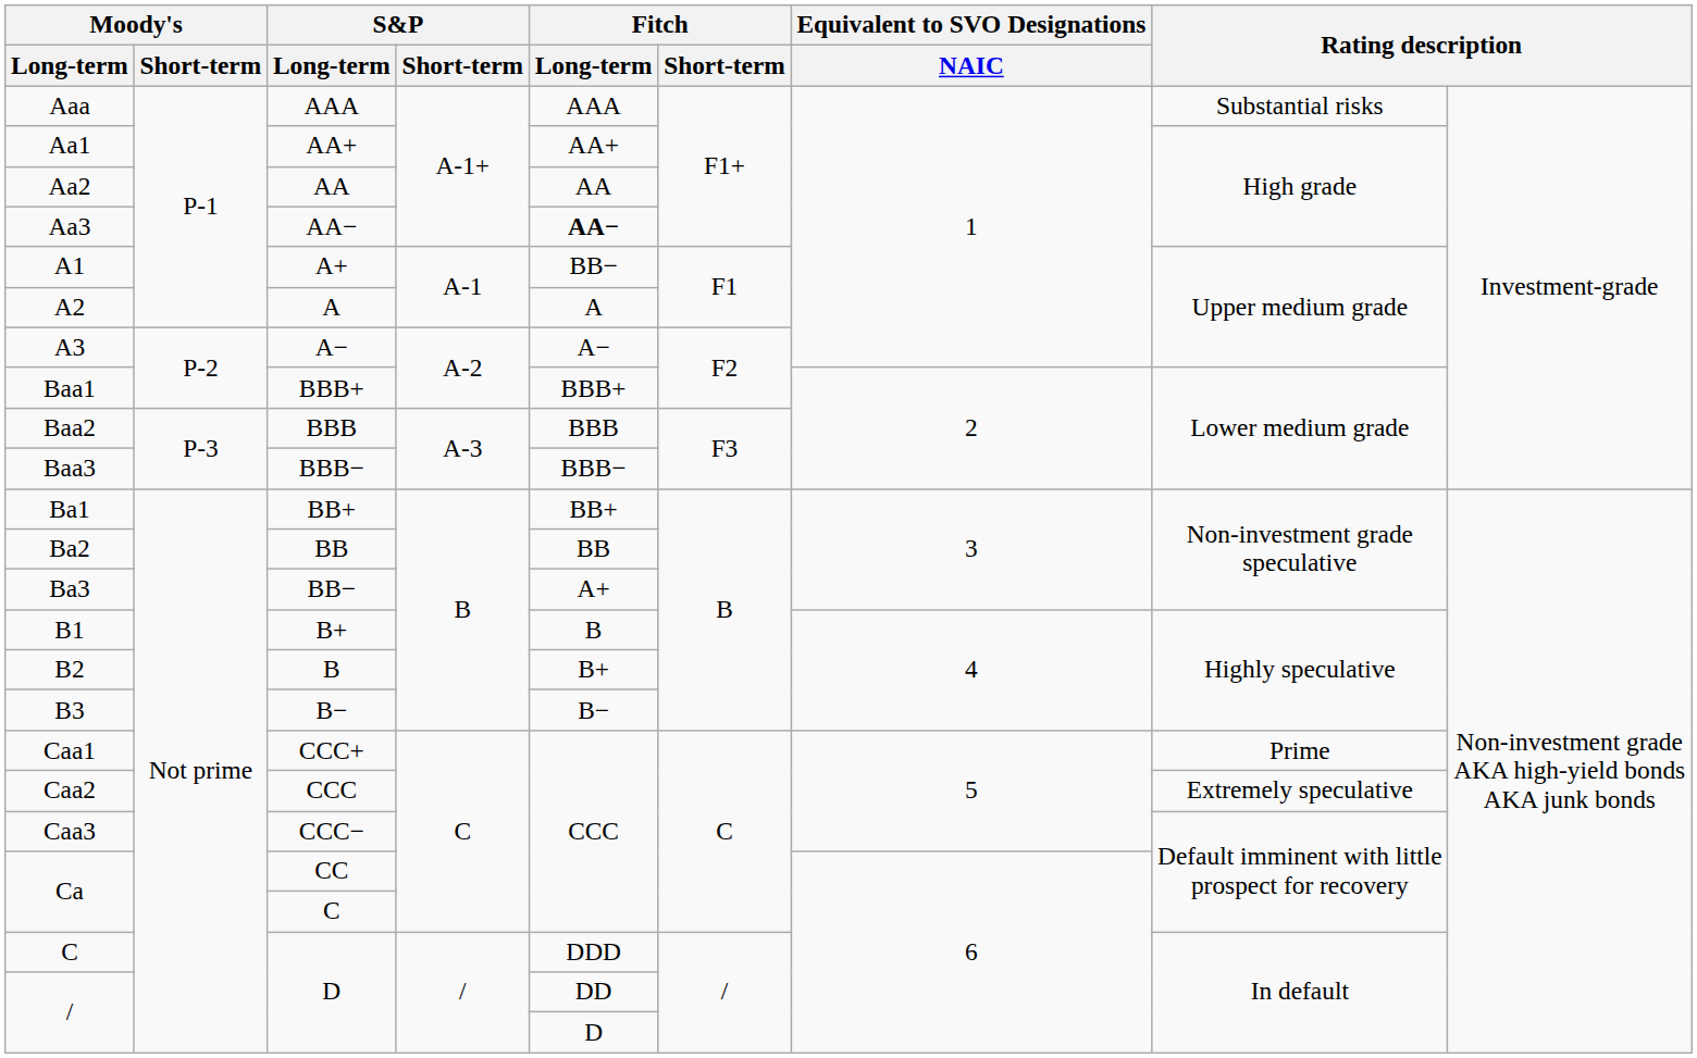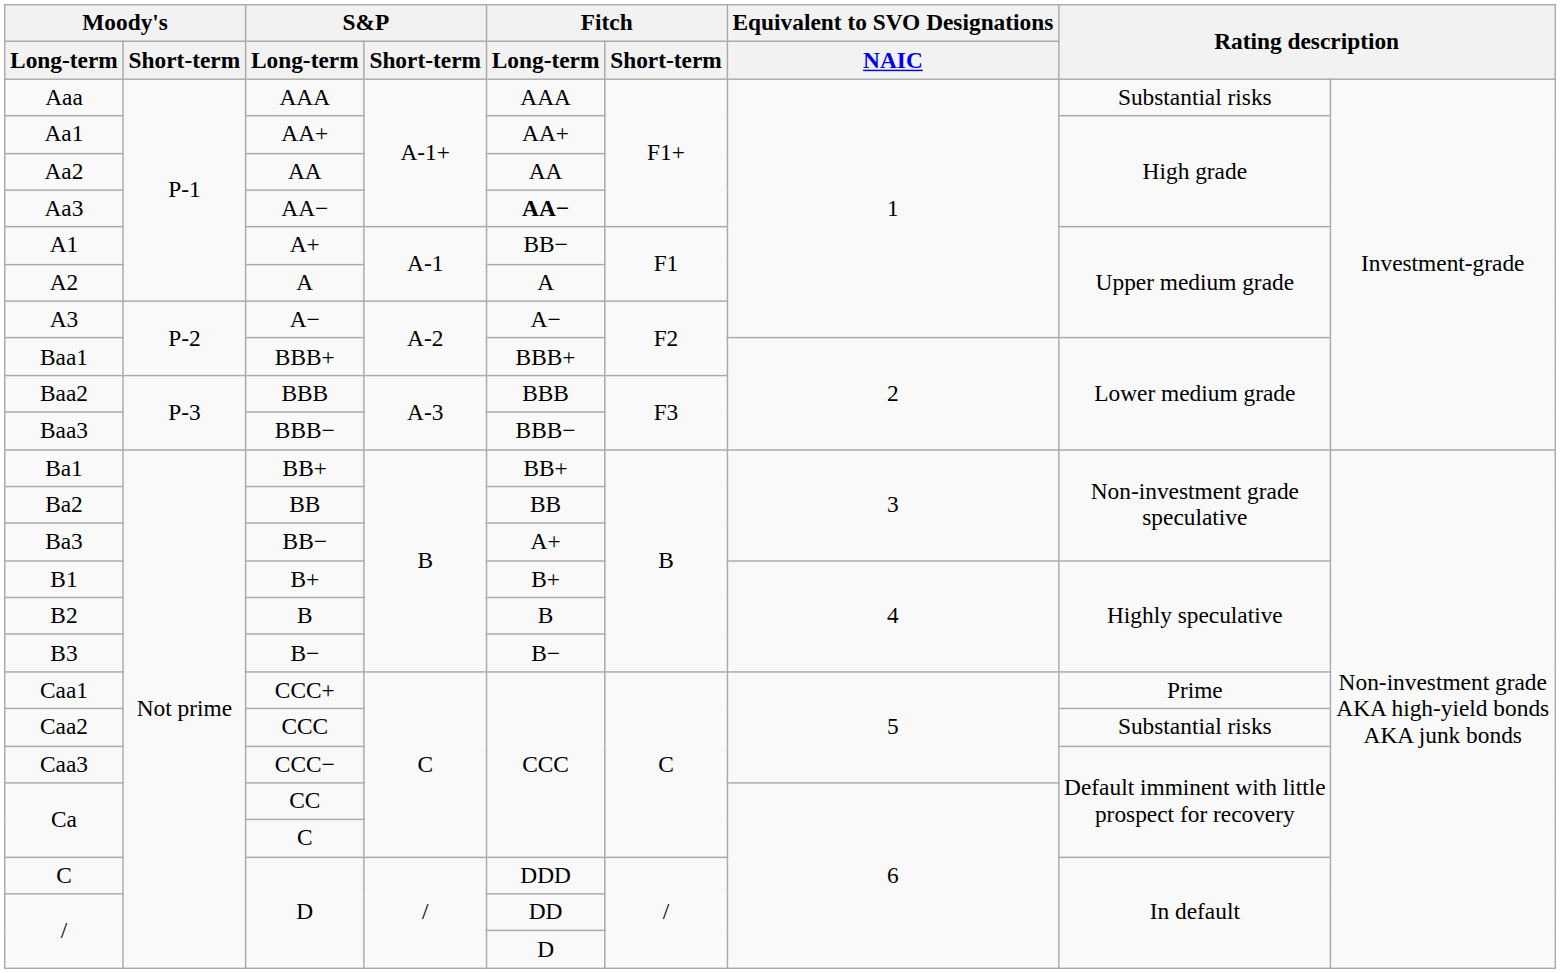 <table class="wikitable" style="text-align:center">
 <tr>
 <th colspan="2">Moody's</th>
 <th colspan="2">S&P</th>
 <th colspan="2">Fitch</th>
 <th>Equivalent to SVO Designations</th>
 <th colspan="2" rowspan="2">Rating description</th>
 </tr>
 <tr>
 <th>Long-term</th>
 <th>Short-term</th>
 <th>Long-term</th>
 <th>Short-term</th>
 <th>Long-term</th>
 <th>Short-term</th>
 <th><a href='#'>NAIC</a></th>
 </tr>
 <tr>
 <td>Aaa</td>
 <td rowspan="6">P-1</td>
 <td>AAA</td>
 <td rowspan="4">A-1+</td>
 <td>AAA</td>
 <td rowspan="4">F1+</td>
 <td rowspan="7">1</td>
 <td>Substantial risks</td>
 <td rowspan="10">Investment-grade</td>
 </tr>
 <tr>
 <td>Aa1</td>
 <td>AA+</td>
 <td>AA+</td>
 <td rowspan="3">High grade</td>
 </tr>
 <tr>
 <td>Aa2</td>
 <td>AA</td>
 <td>AA</td>
 </tr>
 <tr>
 <td>Aa3</td>
 <td>AA−</td>
 <td><strong>AA−</strong></td>
 </tr>
 <tr>
 <td>A1</td>
 <td>A+</td>
 <td rowspan="2">A-1</td>
 <td>BB−</td>
 <td rowspan="2">F1</td>
 <td rowspan="3">Upper medium grade</td>
 </tr>
 <tr>
 <td>A2</td>
 <td>A</td>
 <td>A</td>
 </tr>
 <tr>
 <td>A3</td>
 <td rowspan="2">P-2</td>
 <td>A−</td>
 <td rowspan="2">A-2</td>
 <td>A−</td>
 <td rowspan="2">F2</td>
 </tr>
 <tr>
 <td>Baa1</td>
 <td>BBB+</td>
 <td>BBB+</td>
 <td rowspan="3">2</td>
 <td rowspan="3">Lower medium grade</td>
 </tr>
 <tr>
 <td>Baa2</td>
 <td rowspan="2">P-3</td>
 <td>BBB</td>
 <td rowspan="2">A-3</td>
 <td>BBB</td>
 <td rowspan="2">F3</td>
 </tr>
 <tr>
 <td>Baa3</td>
 <td>BBB−</td>
 <td>BBB−</td>
 </tr>
 <tr>
 <td>Ba1</td>
 <td rowspan="14">Not prime</td>
 <td>BB+</td>
 <td rowspan="6">B</td>
 <td>BB+</td>
 <td rowspan="6">B</td>
 <td rowspan="3">3</td>
 <td rowspan="3">Non-investment grade <br>speculative</td>
 <td rowspan="14">Non-investment grade<br>AKA high-yield bonds<br>AKA junk bonds</td>
 </tr>
 <tr>
 <td>Ba2</td>
 <td>BB</td>
 <td>BB</td>
 </tr>
 <tr>
 <td>Ba3</td>
 <td>BB−</td>
 <td>A+</td>
 </tr>
 <tr>
 <td>B1</td>
 <td>B+</td>
-<td>B</td>
+<td>B+</td>
 <td rowspan="3">4</td>
 <td rowspan="3">Highly speculative</td>
 </tr>
 <tr>
 <td>B2</td>
 <td>B</td>
-<td>B+</td>
+<td>B</td>
 </tr>
 <tr>
 <td>B3</td>
 <td>B−</td>
 <td>B−</td>
 </tr>
 <tr>
 <td>Caa1</td>
 <td>CCC+</td>
 <td rowspan="5">C</td>
 <td rowspan="5">CCC</td>
 <td rowspan="5">C</td>
 <td rowspan="3">5</td>
 <td>Prime</td>
 </tr>
 <tr>
 <td>Caa2</td>
 <td>CCC</td>
-<td>Extremely speculative</td>
+<td>Substantial risks</td>
 </tr>
 <tr>
 <td>Caa3</td>
 <td>CCC−</td>
 <td rowspan="3">Default imminent with little <br>prospect for recovery</td>
 </tr>
 <tr>
 <td rowspan="2">Ca</td>
 <td>CC</td>
 <td rowspan="5">6</td>
 </tr>
 <tr>
 <td>C</td>
 </tr>
 <tr>
 <td>C</td>
 <td rowspan="3">D</td>
 <td rowspan="3">/</td>
 <td>DDD</td>
 <td rowspan="3">/</td>
 <td rowspan="3">In default</td>
 </tr>
 <tr>
 <td rowspan="2">/</td>
 <td>DD</td>
 </tr>
 <tr>
 <td>D</td>
 </tr>
 </table>
